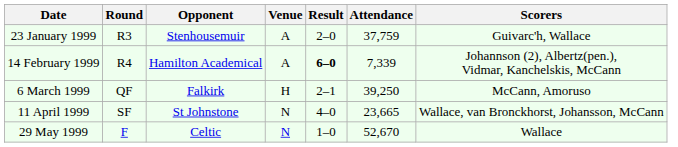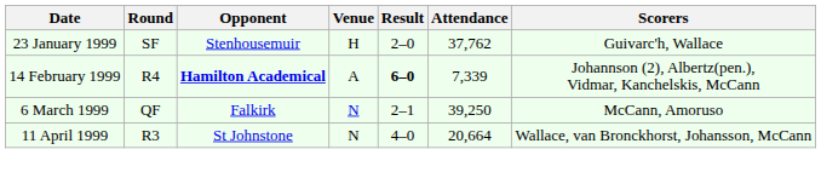 <table class="wikitable sortable" style="font-size:100%; text-align:center">
 <tr>
 <th>Date</th>
 <th>Round</th>
 <th>Opponent</th>
 <th>Venue</th>
 <th>Result</th>
 <th>Attendance</th>
 <th>Scorers</th>
 </tr>
 <tr bgcolor = "#EEFFEE">
 <td>23 January 1999</td>
-<td>R3</td>
+<td>SF</td>
 <td><a href='#'>Stenhousemuir</a></td>
-<td>A</td>
+<td>H</td>
 <td>2–0</td>
-<td>37,759</td>
+<td>37,762</td>
 <td> Guivarc'h, Wallace</td>
 </tr>
 <tr bgcolor = "#EEFFEE">
 <td>14 February 1999</td>
 <td>R4</td>
-<td><a href='#'>Hamilton Academical</a></td>
+<td><strong><a href='#'>Hamilton Academical</a></strong></td>
 <td>A</td>
 <td><strong>6–0</strong></td>
 <td>7,339</td>
 <td>Johannson (2), Albertz(pen.),<br> Vidmar, Kanchelskis, McCann</td>
 </tr>
 <tr bgcolor = "#EEFFEE">
 <td>6 March 1999</td>
 <td>QF</td>
 <td><a href='#'>Falkirk</a></td>
-<td>H</td>
+<td><a href='#'>N</a></td>
 <td>2–1</td>
 <td>39,250</td>
 <td>McCann, Amoruso</td>
 </tr>
 <tr bgcolor = "#EEFFEE">
 <td>11 April 1999</td>
-<td>SF</td>
+<td>R3</td>
 <td><a href='#'>St Johnstone</a></td>
 <td>N</td>
 <td>4–0</td>
-<td>23,665</td>
+<td>20,664</td>
 <td>Wallace, van Bronckhorst, Johansson, McCann</td>
 </tr>
-<tr bgcolor = "#EEFFEE">
-<td>29 May 1999</td>
-<td><a href='#'>F</a></td>
-<td><a href='#'>Celtic</a></td>
-<td><a href='#'>N</a></td>
-<td>1–0</td>
-<td>52,670</td>
-<td>Wallace</td>
-</tr>
 </table>
